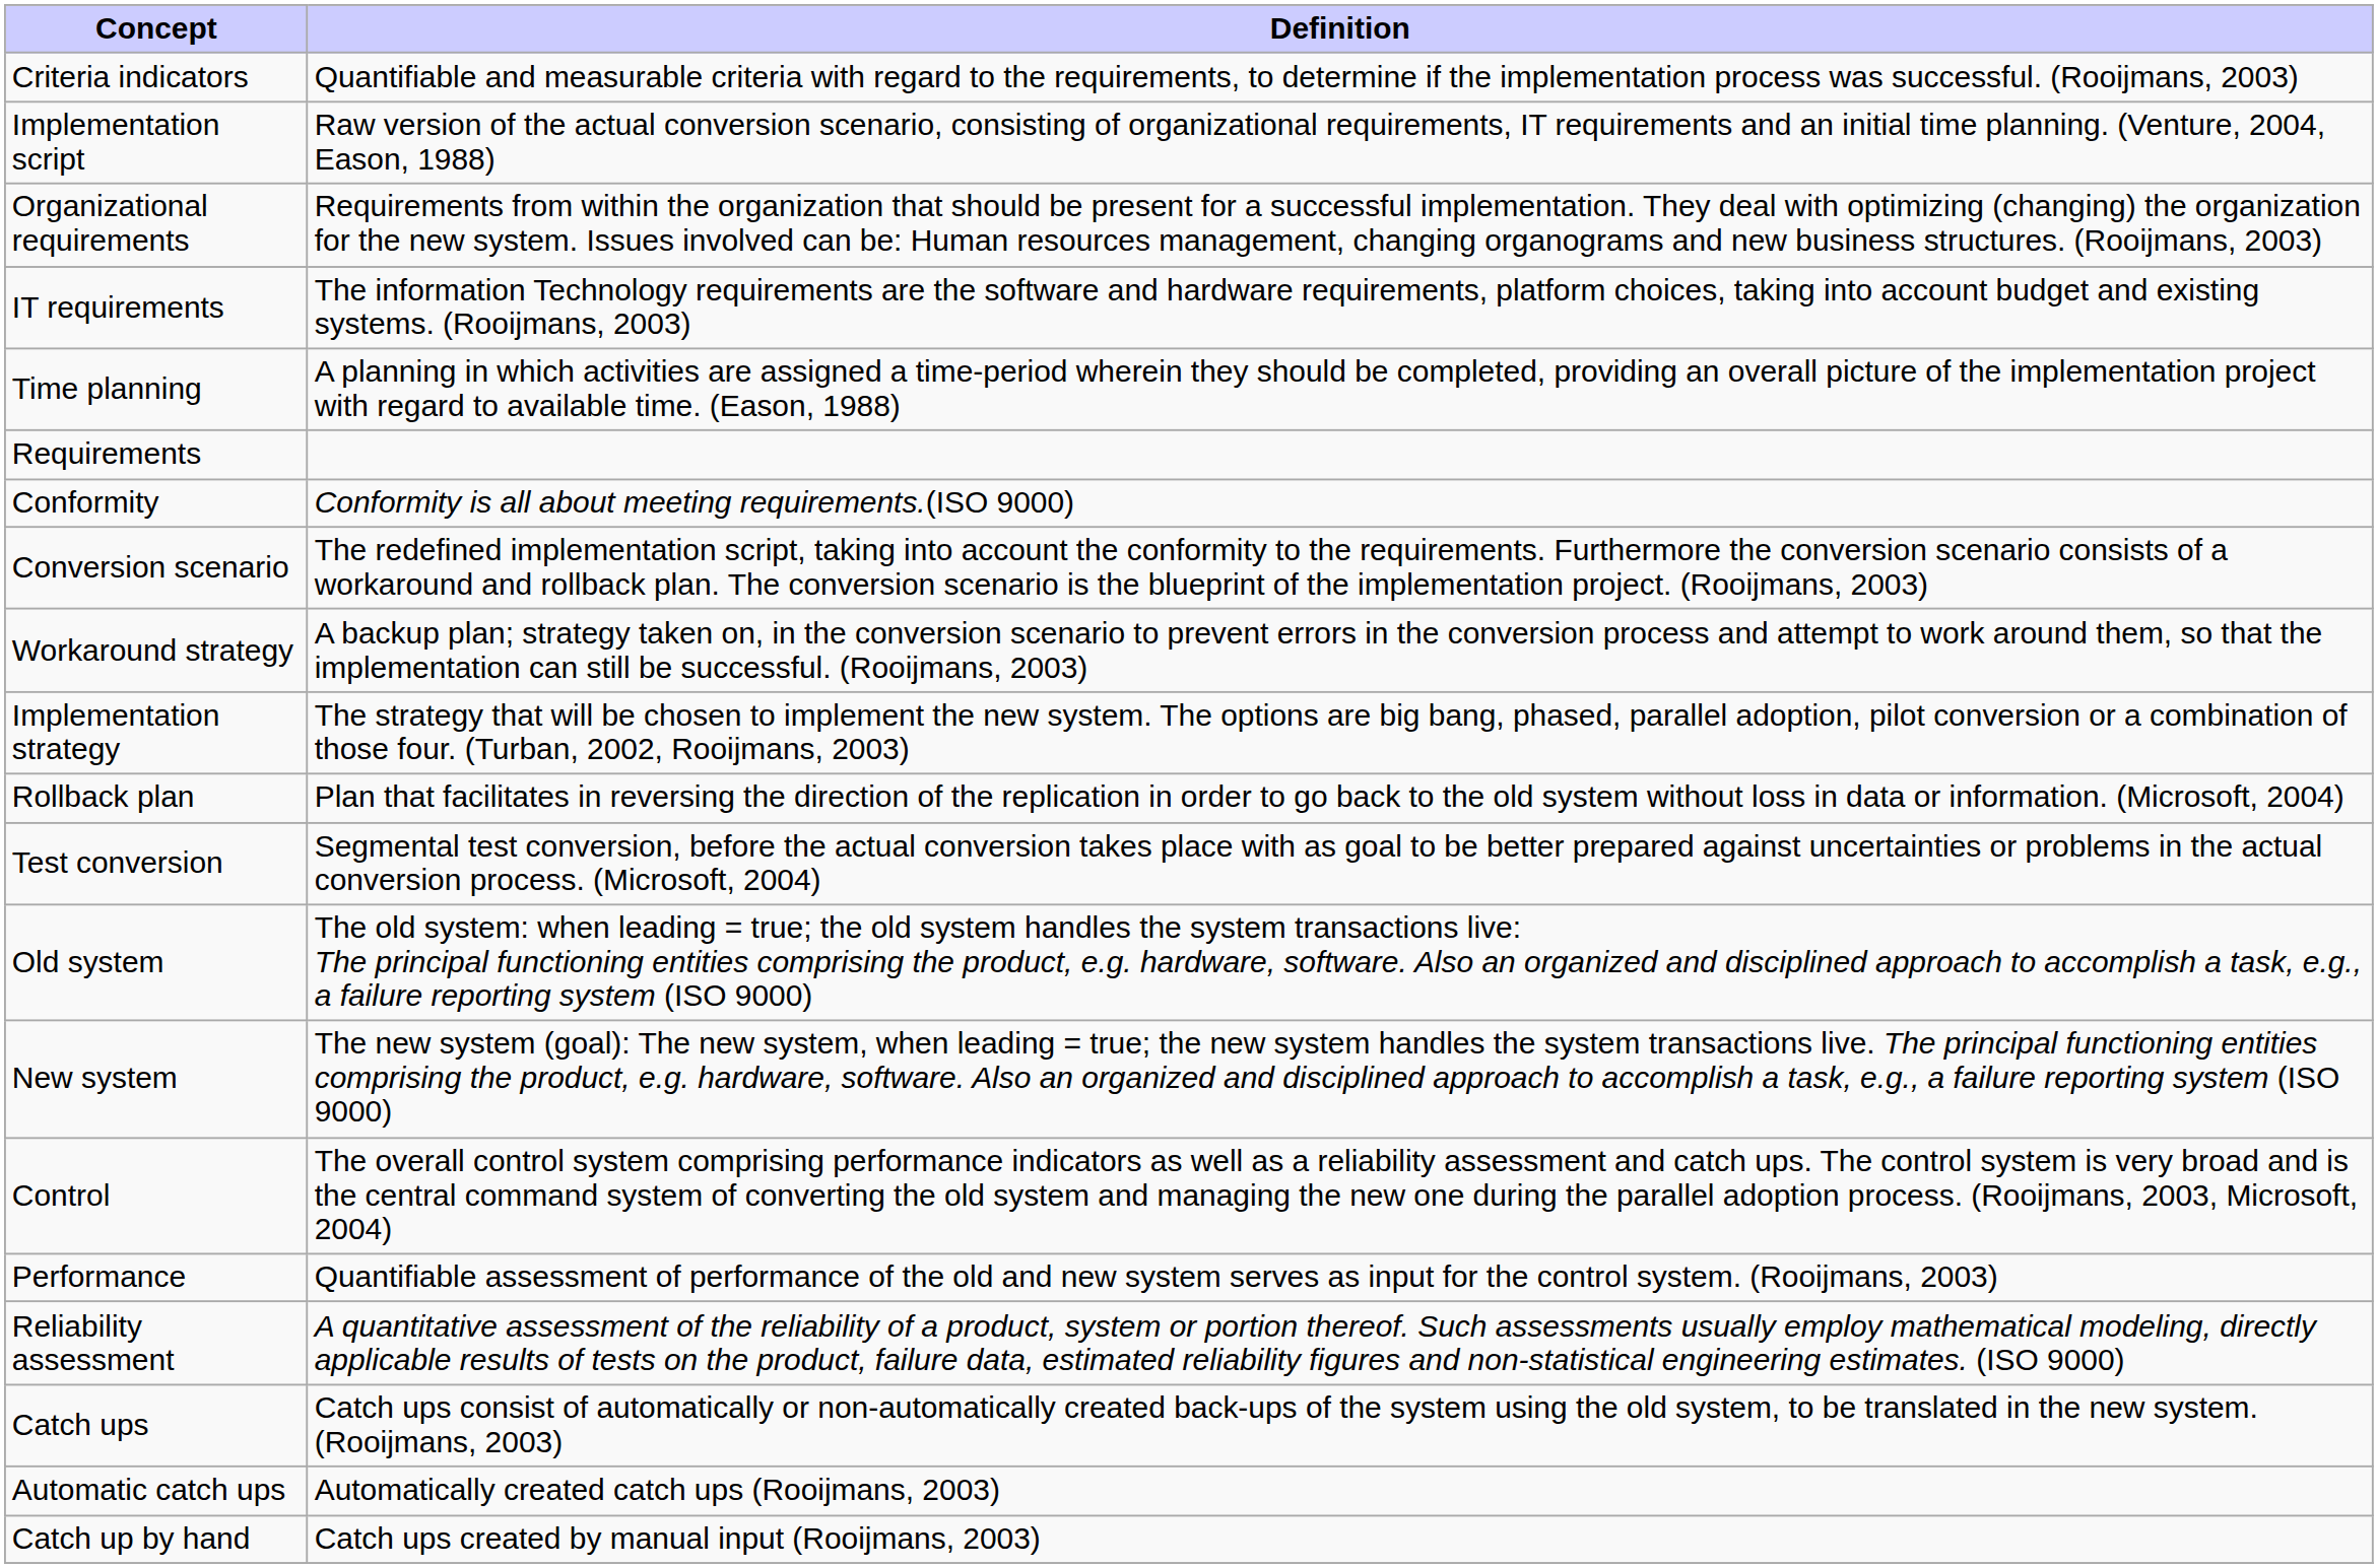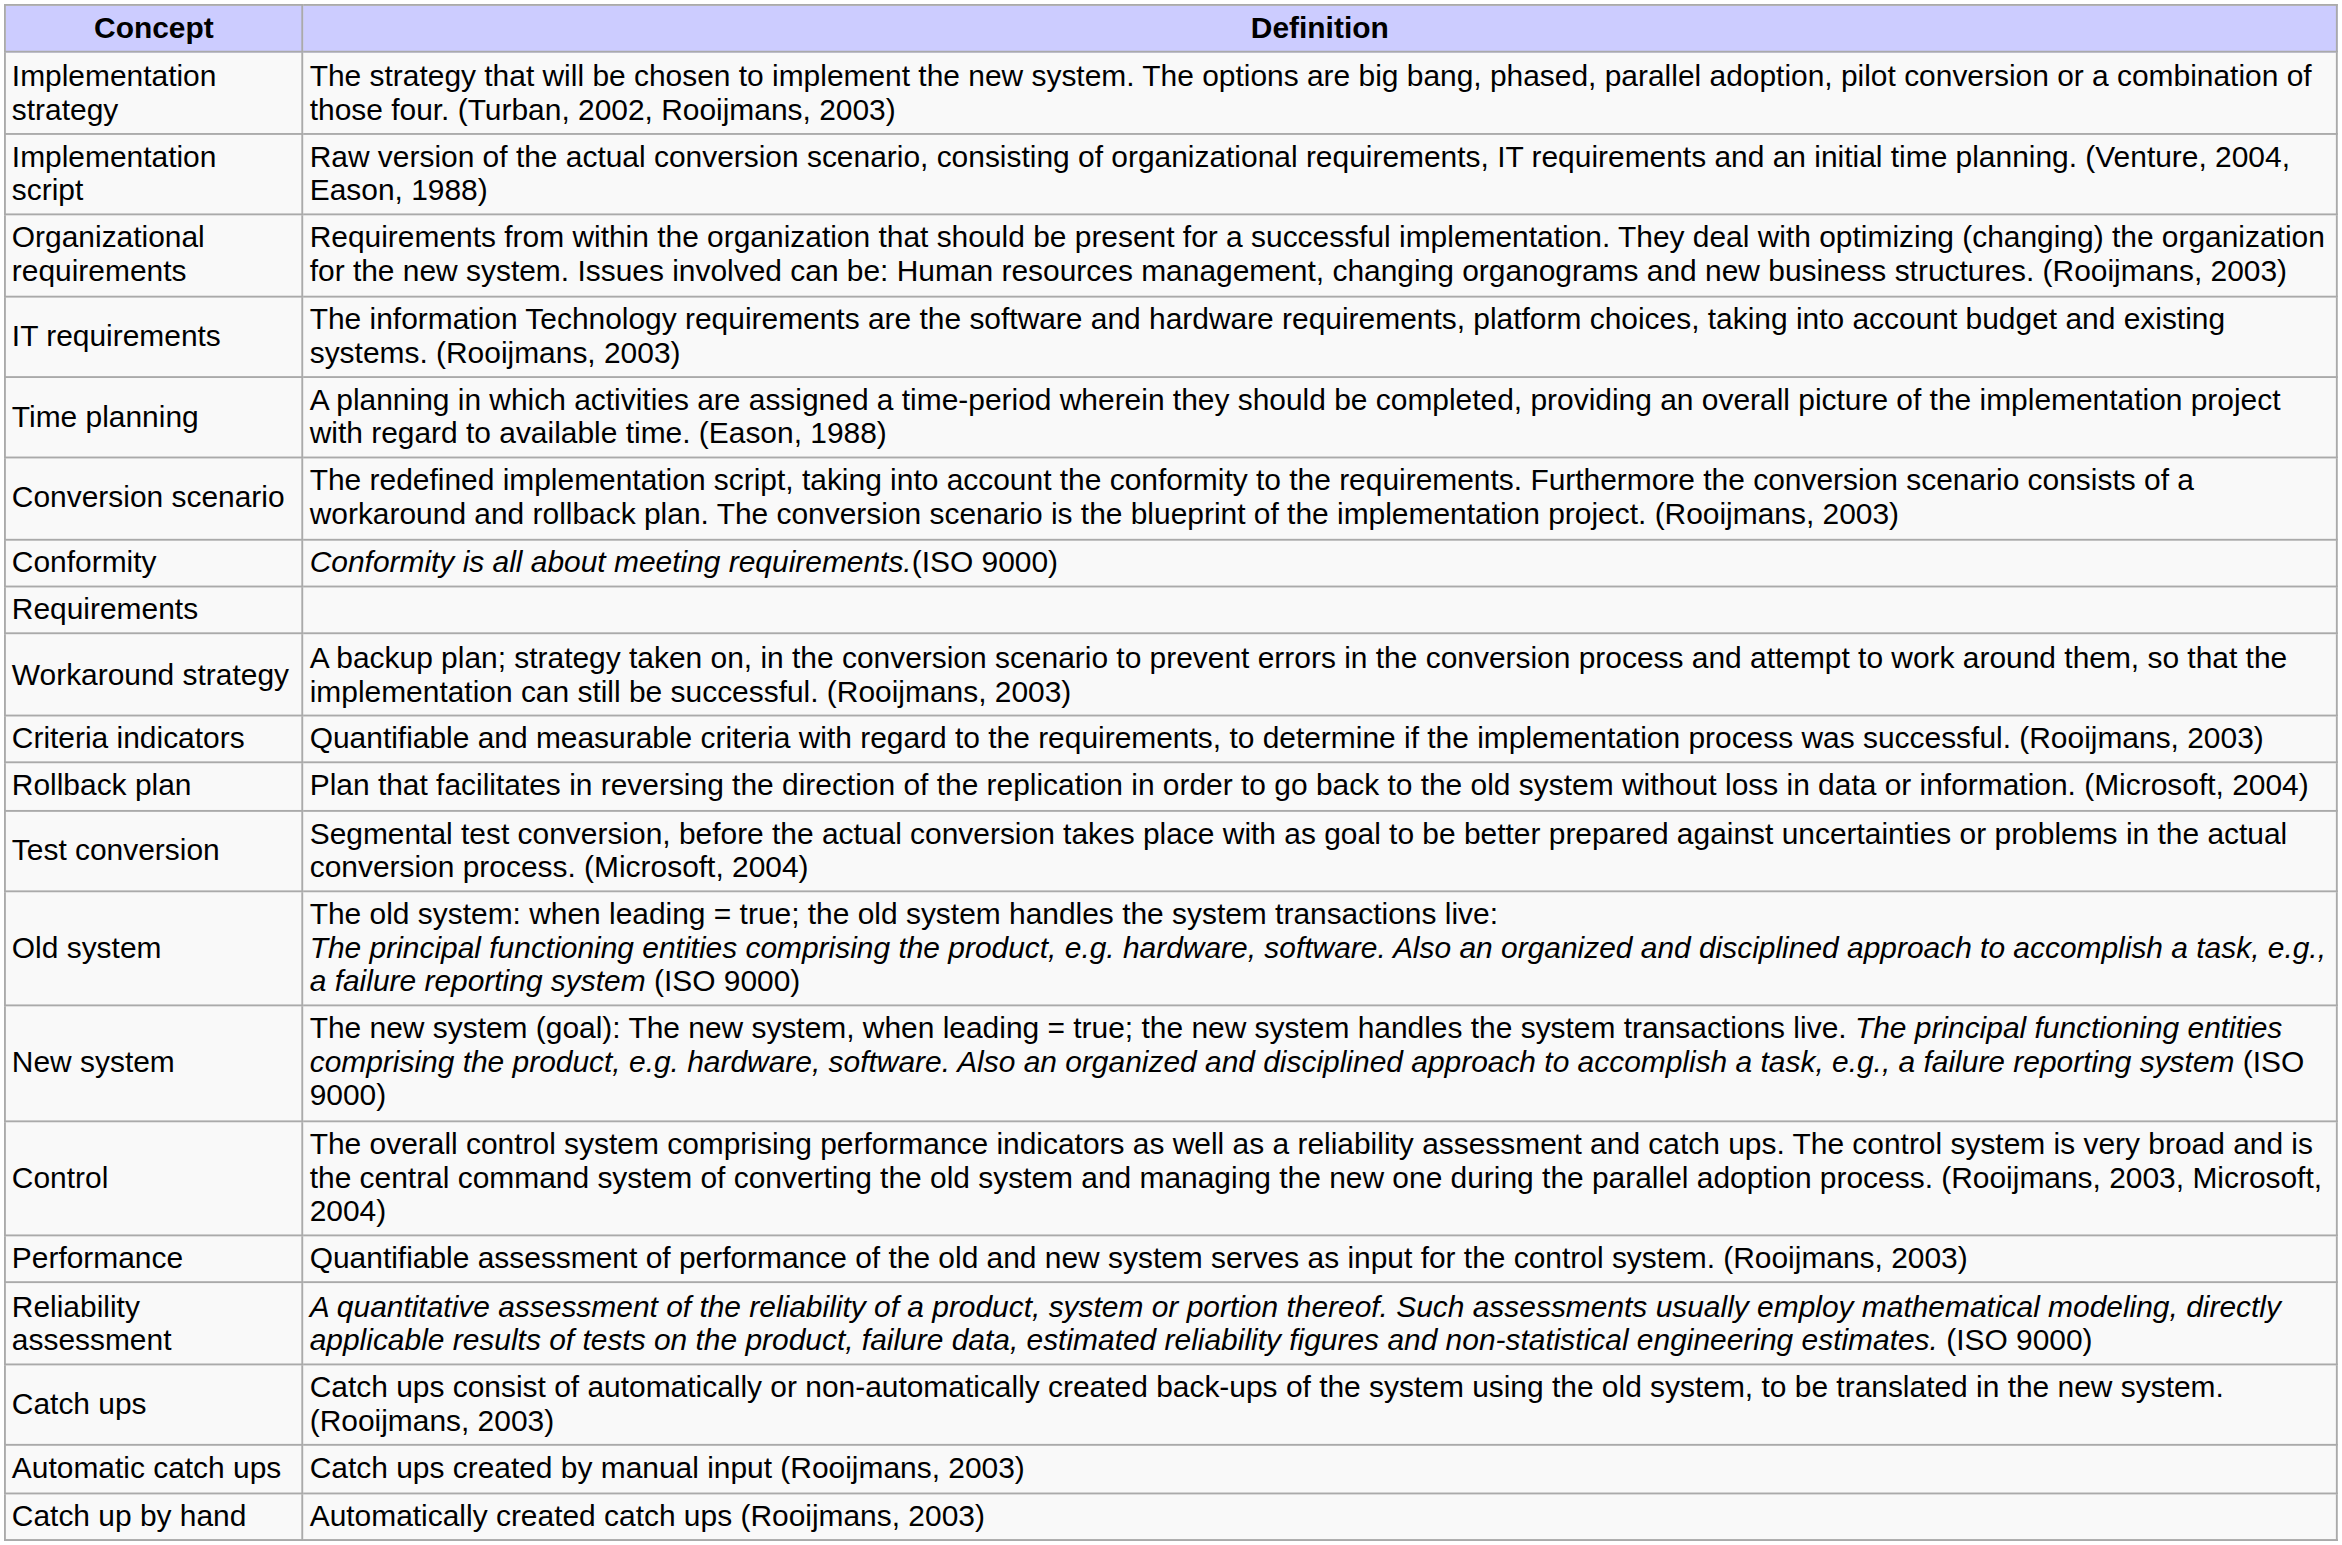 <table class="wikitable">
 <tr>
 <th style="background-color: #ccccff">Concept</th>
 <th style="background-color: #ccccff">Definition</th>
 </tr>
 <tr>
-<td>Criteria indicators</td>
-<td>Quantifiable and measurable criteria with regard to the requirements, to determine if the implementation process was successful. (Rooijmans, 2003)</td>
+<td>Implementation strategy</td>
+<td>The strategy that will be chosen to implement the new system. The options are big bang, phased, parallel adoption, pilot conversion or a combination of those four. (Turban, 2002, Rooijmans, 2003)</td>
 </tr>
 <tr>
 <td>Implementation script</td>
 <td>Raw version of the actual conversion scenario, consisting of organizational requirements, IT requirements and an initial time planning. (Venture, 2004, Eason, 1988)</td>
 </tr>
 <tr>
 <td>Organizational requirements</td>
 <td>Requirements from within the organization that should be present for a successful implementation. They deal with optimizing (changing) the organization for the new system. Issues involved can be: Human resources management, changing organograms and new business structures. (Rooijmans, 2003)</td>
 </tr>
 <tr>
 <td>IT requirements</td>
 <td>The information Technology requirements are the software and hardware requirements, platform choices, taking into account budget and existing systems. (Rooijmans, 2003)</td>
 </tr>
 <tr>
 <td>Time planning</td>
 <td>A planning in which activities are assigned a time-period wherein they should be completed, providing an overall picture of the implementation project with regard to available time. (Eason, 1988)</td>
 </tr>
 <tr>
-<td>Requirements</td>
-<td></td>
+<td>Conversion scenario</td>
+<td>The redefined implementation script, taking into account the conformity to the requirements. Furthermore the conversion scenario consists of a workaround and rollback plan. The conversion scenario is the blueprint of the implementation project. (Rooijmans, 2003)</td>
 </tr>
 <tr>
 <td>Conformity</td>
 <td><em>Conformity is all about meeting requirements.</em>(ISO 9000)</td>
 </tr>
 <tr>
-<td>Conversion scenario</td>
-<td>The redefined implementation script, taking into account the conformity to the requirements. Furthermore the conversion scenario consists of a workaround and rollback plan. The conversion scenario is the blueprint of the implementation project. (Rooijmans, 2003)</td>
+<td>Requirements</td>
+<td></td>
 </tr>
 <tr>
 <td>Workaround strategy</td>
 <td>A backup plan; strategy taken on, in the conversion scenario to prevent errors in the conversion process and attempt to work around them, so that the implementation can still be successful. (Rooijmans, 2003)</td>
 </tr>
 <tr>
-<td>Implementation strategy</td>
-<td>The strategy that will be chosen to implement the new system. The options are big bang, phased, parallel adoption, pilot conversion or a combination of those four. (Turban, 2002, Rooijmans, 2003)</td>
+<td>Criteria indicators</td>
+<td>Quantifiable and measurable criteria with regard to the requirements, to determine if the implementation process was successful. (Rooijmans, 2003)</td>
 </tr>
 <tr>
 <td>Rollback plan</td>
 <td>Plan that facilitates in reversing the direction of the replication in order to go back to the old system without loss in data or information. (Microsoft, 2004)</td>
 </tr>
 <tr>
 <td>Test conversion</td>
 <td>Segmental test conversion, before the actual conversion takes place with as goal to be better prepared against uncertainties or problems in the actual conversion process. (Microsoft, 2004)</td>
 </tr>
 <tr>
 <td>Old system</td>
 <td>The old system: when leading = true; the old system handles the system transactions live:<br><em>The principal functioning entities comprising the product, e.g. hardware, software. Also an organized and disciplined approach to accomplish a task, e.g., a failure reporting system</em> (ISO 9000)</td>
 </tr>
 <tr>
 <td>New system</td>
 <td>The new system (goal): The new system, when leading = true; the new system handles the system transactions live. <em>The principal functioning entities comprising the product, e.g. hardware, software. Also an organized and disciplined approach to accomplish a task, e.g., a failure reporting system</em> (ISO 9000)</td>
 </tr>
 <tr>
 <td>Control</td>
 <td>The overall control system comprising performance indicators as well as a reliability assessment and catch ups. The control system is very broad and is the central command system of converting the old system and managing the new one during the parallel adoption process. (Rooijmans, 2003, Microsoft, 2004)</td>
 </tr>
 <tr>
 <td>Performance</td>
 <td>Quantifiable assessment of performance of the old and new system serves as input for the control system. (Rooijmans, 2003)</td>
 </tr>
 <tr>
 <td>Reliability assessment</td>
 <td><em>A quantitative assessment of the reliability of a product, system or portion thereof. Such assessments usually employ mathematical modeling, directly applicable results of tests on the product, failure data, estimated reliability figures and non-statistical engineering estimates. </em>(ISO 9000)</td>
 </tr>
 <tr>
 <td>Catch ups</td>
 <td>Catch ups consist of automatically or non-automatically created back-ups of the system using the old system, to be translated in the new system. (Rooijmans, 2003)</td>
 </tr>
 <tr>
 <td>Automatic catch ups</td>
-<td>Automatically created catch ups (Rooijmans, 2003)</td>
+<td>Catch ups created by manual input (Rooijmans, 2003)</td>
 </tr>
 <tr>
 <td>Catch up by hand</td>
-<td>Catch ups created by manual input (Rooijmans, 2003)</td>
+<td>Automatically created catch ups (Rooijmans, 2003)</td>
 </tr>
 <tr>
 </tr>
 </table>
